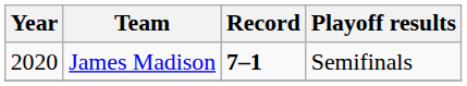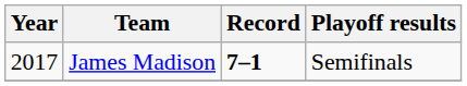 <table class="wikitable">
 <tr>
 <th>Year</th>
 <th>Team</th>
 <th>Record</th>
 <th>Playoff results</th>
 </tr>
 <tr>
-<td>2020</td>
+<td>2017</td>
 <td><a href='#'>James Madison</a></td>
 <td><strong>7–1</strong></td>
 <td>Semifinals</td>
 </tr>
 <tr>
 </tr>
 </table>
